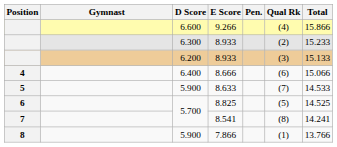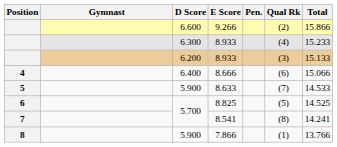 <table class="wikitable sortable" style="text-align:center; font-size:95%">
 <tr>
 <th scope=col>Position</th>
 <th scope="col" style="width:210px;">Gymnast</th>
 <th scope=col>D Score</th>
 <th scope=col>E Score</th>
 <th scope=col>Pen.</th>
 <th scope=col>Qual Rk</th>
 <th scope=col;>Total</th>
 </tr>
 <tr style="background:#fffcaf;">
 <th scope=row style="text-align:center"></th>
 <td style="text-align:left;"></td>
 <td>6.600</td>
 <td>9.266</td>
 <td></td>
-<td>(4)</td>
+<td>(2)</td>
 <td>15.866</td>
 </tr>
 <tr style="background:#e5e5e5;">
 <th scope=row style="text-align:center"></th>
 <td style="text-align:left;"></td>
 <td>6.300</td>
 <td>8.933</td>
 <td></td>
-<td>(2)</td>
+<td>(4)</td>
 <td>15.233</td>
 </tr>
 <tr style="background:#ec9;">
 <th scope=row style="text-align:center"></th>
 <td style="text-align:left;"></td>
 <td>6.200</td>
 <td>8.933</td>
 <td></td>
 <td>(3)</td>
 <td>15.133</td>
 </tr>
 <tr>
 <th scope=row style="text-align:center">4</th>
 <td style="text-align:left;"></td>
 <td>6.400</td>
 <td>8.666</td>
 <td></td>
 <td>(6)</td>
 <td>15.066</td>
 </tr>
 <tr>
 <th scope=row style="text-align:center">5</th>
 <td style="text-align:left;"></td>
 <td>5.900</td>
 <td>8.633</td>
 <td></td>
 <td>(7)</td>
 <td>14.533</td>
 </tr>
 <tr>
 <th scope=row style="text-align:center">6</th>
 <td style="text-align:left;"></td>
 <td rowspan="2">5.700</td>
 <td>8.825</td>
 <td></td>
 <td>(5)</td>
 <td>14.525</td>
 </tr>
 <tr>
 <th scope=row style="text-align:center">7</th>
 <td style="text-align:left;"></td>
 <td>8.541</td>
 <td></td>
 <td>(8)</td>
 <td>14.241</td>
 </tr>
 <tr>
 <th scope=row style="text-align:center">8</th>
 <td style="text-align:left;"></td>
 <td>5.900</td>
 <td>7.866</td>
 <td></td>
 <td>(1)</td>
 <td>13.766</td>
 </tr>
 </table>
